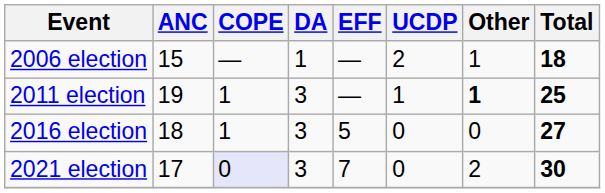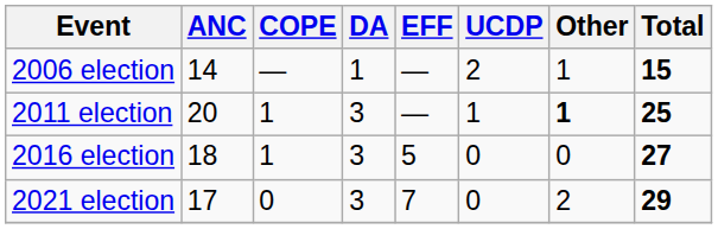 <table class="wikitable">
 <tr>
 <th>Event</th>
 <th><a href='#'>ANC</a></th>
 <th><a href='#'>COPE</a></th>
 <th><a href='#'>DA</a></th>
 <th><a href='#'>EFF</a></th>
 <th><a href='#'>UCDP</a></th>
 <th>Other</th>
 <th>Total</th>
 </tr>
 <tr>
 <td><a href='#'>2006 election</a></td>
-<td>15</td>
+<td>14</td>
 <td>—</td>
 <td>1</td>
 <td>—</td>
 <td>2</td>
 <td>1</td>
-<td><strong>18</strong></td>
+<td><strong>15</strong></td>
 </tr>
 <tr>
 <td><a href='#'>2011 election</a></td>
-<td>19</td>
+<td>20</td>
 <td>1</td>
 <td>3</td>
 <td>—</td>
 <td>1</td>
 <td><strong>1</strong></td>
 <td><strong>25</strong></td>
 </tr>
 <tr>
 <td><a href='#'>2016 election</a></td>
 <td>18</td>
 <td>1</td>
 <td>3</td>
 <td>5</td>
 <td>0</td>
 <td>0</td>
 <td><strong>27</strong></td>
 </tr>
 <tr>
 <td><a href='#'>2021 election</a></td>
 <td>17</td>
-<td style="background: lavender;">0</td>
+<td>0</td>
 <td>3</td>
 <td>7</td>
 <td>0</td>
 <td>2</td>
-<td><strong>30</strong></td>
+<td><strong>29</strong></td>
 </tr>
 <tr>
 </tr>
 </table>
